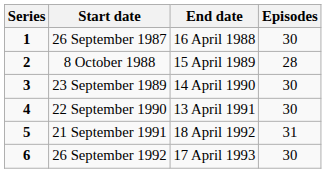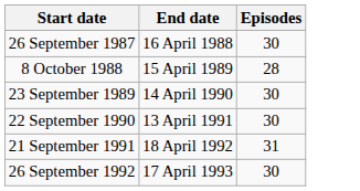 <table class="wikitable" style="text-align:center;">
 <tr>
-<th>Series</th>
 <th>Start date</th>
 <th>End date</th>
 <th>Episodes</th>
 </tr>
 <tr>
-<td><strong>1</strong></td>
 <td>26 September 1987</td>
 <td>16 April 1988</td>
 <td>30</td>
 </tr>
 <tr>
-<td><strong>2</strong></td>
 <td>8 October 1988</td>
 <td>15 April 1989</td>
 <td>28</td>
 </tr>
 <tr>
-<td><strong>3</strong></td>
 <td>23 September 1989</td>
 <td>14 April 1990</td>
 <td>30</td>
 </tr>
 <tr>
-<td><strong>4</strong></td>
 <td>22 September 1990</td>
 <td>13 April 1991</td>
 <td>30</td>
 </tr>
 <tr>
-<td><strong>5</strong></td>
 <td>21 September 1991</td>
 <td>18 April 1992</td>
 <td>31</td>
 </tr>
 <tr>
-<td><strong>6</strong></td>
 <td>26 September 1992</td>
 <td>17 April 1993</td>
 <td>30</td>
 </tr>
 </table>
